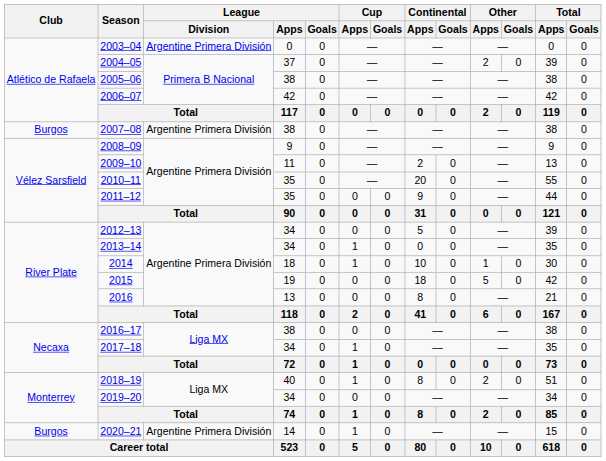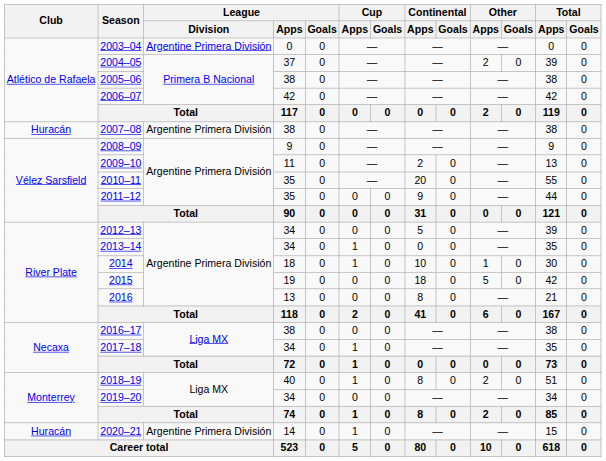 <table class="wikitable" style="text-align:center">
 <tr>
 <th rowspan="2">Club</th>
 <th rowspan="2">Season</th>
 <th colspan="3">League</th>
 <th colspan="2">Cup</th>
 <th colspan="2">Continental</th>
 <th colspan="2">Other</th>
 <th colspan="2">Total</th>
 </tr>
 <tr>
 <th>Division</th>
 <th>Apps</th>
 <th>Goals</th>
 <th>Apps</th>
 <th>Goals</th>
 <th>Apps</th>
 <th>Goals</th>
 <th>Apps</th>
 <th>Goals</th>
 <th>Apps</th>
 <th>Goals</th>
 </tr>
 <tr>
 <td rowspan="5"><a href='#'>Atlético de Rafaela</a></td>
 <td><a href='#'>2003–04</a></td>
 <td><a href='#'>Argentine Primera División</a></td>
 <td>0</td>
 <td>0</td>
 <td colspan="2">—</td>
 <td colspan="2">—</td>
 <td colspan="2">—</td>
 <td>0</td>
 <td>0</td>
 </tr>
 <tr>
 <td><a href='#'>2004–05</a></td>
 <td rowspan="3"><a href='#'>Primera B Nacional</a></td>
 <td>37</td>
 <td>0</td>
 <td colspan="2">—</td>
 <td colspan="2">—</td>
 <td>2</td>
 <td>0</td>
 <td>39</td>
 <td>0</td>
 </tr>
 <tr>
 <td><a href='#'>2005–06</a></td>
 <td>38</td>
 <td>0</td>
 <td colspan="2">—</td>
 <td colspan="2">—</td>
 <td colspan="2">—</td>
 <td>38</td>
 <td>0</td>
 </tr>
 <tr>
 <td><a href='#'>2006–07</a></td>
 <td>42</td>
 <td>0</td>
 <td colspan="2">—</td>
 <td colspan="2">—</td>
 <td colspan="2">—</td>
 <td>42</td>
 <td>0</td>
 </tr>
 <tr>
 <th colspan="2">Total</th>
 <th>117</th>
 <th>0</th>
 <th>0</th>
 <th>0</th>
 <th>0</th>
 <th>0</th>
 <th>2</th>
 <th>0</th>
 <th>119</th>
 <th>0</th>
 </tr>
 <tr>
-<td><a href='#'>Burgos</a></td>
+<td><a href='#'>Huracán</a></td>
 <td><a href='#'>2007–08</a></td>
 <td>Argentine Primera División</td>
 <td>38</td>
 <td>0</td>
 <td colspan="2">—</td>
 <td colspan="2">—</td>
 <td colspan="2">—</td>
 <td>38</td>
 <td>0</td>
 </tr>
 <tr>
 <td rowspan="5"><a href='#'>Vélez Sarsfield</a></td>
 <td><a href='#'>2008–09</a></td>
 <td rowspan="4">Argentine Primera División</td>
 <td>9</td>
 <td>0</td>
 <td colspan="2">—</td>
 <td colspan="2">—</td>
 <td colspan="2">—</td>
 <td>9</td>
 <td>0</td>
 </tr>
 <tr>
 <td><a href='#'>2009–10</a></td>
 <td>11</td>
 <td>0</td>
 <td colspan="2">—</td>
 <td>2</td>
 <td>0</td>
 <td colspan="2">—</td>
 <td>13</td>
 <td>0</td>
 </tr>
 <tr>
 <td><a href='#'>2010–11</a></td>
 <td>35</td>
 <td>0</td>
 <td colspan="2">—</td>
 <td>20</td>
 <td>0</td>
 <td colspan="2">—</td>
 <td>55</td>
 <td>0</td>
 </tr>
 <tr>
 <td><a href='#'>2011–12</a></td>
 <td>35</td>
 <td>0</td>
 <td>0</td>
 <td>0</td>
 <td>9</td>
 <td>0</td>
 <td colspan="2">—</td>
 <td>44</td>
 <td>0</td>
 </tr>
 <tr>
 <th colspan="2">Total</th>
 <th>90</th>
 <th>0</th>
 <th>0</th>
 <th>0</th>
 <th>31</th>
 <th>0</th>
 <th>0</th>
 <th>0</th>
 <th>121</th>
 <th>0</th>
 </tr>
 <tr>
 <td rowspan="6"><a href='#'>River Plate</a></td>
 <td><a href='#'>2012–13</a></td>
 <td rowspan="5">Argentine Primera División</td>
 <td>34</td>
 <td>0</td>
 <td>0</td>
 <td>0</td>
 <td>5</td>
 <td>0</td>
 <td colspan="2">—</td>
 <td>39</td>
 <td>0</td>
 </tr>
 <tr>
 <td><a href='#'>2013–14</a></td>
 <td>34</td>
 <td>0</td>
 <td>1</td>
 <td>0</td>
 <td>0</td>
 <td>0</td>
 <td colspan="2">—</td>
 <td>35</td>
 <td>0</td>
 </tr>
 <tr>
 <td><a href='#'>2014</a></td>
 <td>18</td>
 <td>0</td>
 <td>1</td>
 <td>0</td>
 <td>10</td>
 <td>0</td>
 <td>1</td>
 <td>0</td>
 <td>30</td>
 <td>0</td>
 </tr>
 <tr>
 <td><a href='#'>2015</a></td>
 <td>19</td>
 <td>0</td>
 <td>0</td>
 <td>0</td>
 <td>18</td>
 <td>0</td>
 <td>5</td>
 <td>0</td>
 <td>42</td>
 <td>0</td>
 </tr>
 <tr>
 <td><a href='#'>2016</a></td>
 <td>13</td>
 <td>0</td>
 <td>0</td>
 <td>0</td>
 <td>8</td>
 <td>0</td>
 <td colspan="2">—</td>
 <td>21</td>
 <td>0</td>
 </tr>
 <tr>
 <th colspan="2">Total</th>
 <th>118</th>
 <th>0</th>
 <th>2</th>
 <th>0</th>
 <th>41</th>
 <th>0</th>
 <th>6</th>
 <th>0</th>
 <th>167</th>
 <th>0</th>
 </tr>
 <tr>
 <td rowspan="3"><a href='#'>Necaxa</a></td>
 <td><a href='#'>2016–17</a></td>
 <td rowspan="2"><a href='#'>Liga MX</a></td>
 <td>38</td>
 <td>0</td>
 <td>0</td>
 <td>0</td>
 <td colspan="2">—</td>
 <td colspan="2">—</td>
 <td>38</td>
 <td>0</td>
 </tr>
 <tr>
 <td><a href='#'>2017–18</a></td>
 <td>34</td>
 <td>0</td>
 <td>1</td>
 <td>0</td>
 <td colspan="2">—</td>
 <td colspan="2">—</td>
 <td>35</td>
 <td>0</td>
 </tr>
 <tr>
 <th colspan="2">Total</th>
 <th>72</th>
 <th>0</th>
 <th>1</th>
 <th>0</th>
 <th>0</th>
 <th>0</th>
 <th>0</th>
 <th>0</th>
 <th>73</th>
 <th>0</th>
 </tr>
 <tr>
 <td rowspan="3"><a href='#'>Monterrey</a></td>
 <td><a href='#'>2018–19</a></td>
 <td rowspan="2">Liga MX</td>
 <td>40</td>
 <td>0</td>
 <td>1</td>
 <td>0</td>
 <td>8</td>
 <td>0</td>
 <td>2</td>
 <td>0</td>
 <td>51</td>
 <td>0</td>
 </tr>
 <tr>
 <td><a href='#'>2019–20</a></td>
 <td>34</td>
 <td>0</td>
 <td>0</td>
 <td>0</td>
 <td colspan="2">—</td>
 <td colspan="2">—</td>
 <td>34</td>
 <td>0</td>
 </tr>
 <tr>
 <th colspan="2">Total</th>
 <th>74</th>
 <th>0</th>
 <th>1</th>
 <th>0</th>
 <th>8</th>
 <th>0</th>
 <th>2</th>
 <th>0</th>
 <th>85</th>
 <th>0</th>
 </tr>
 <tr>
-<td><a href='#'>Burgos</a></td>
+<td><a href='#'>Huracán</a></td>
 <td><a href='#'>2020–21</a></td>
 <td>Argentine Primera División</td>
 <td>14</td>
 <td>0</td>
 <td>1</td>
 <td>0</td>
 <td colspan="2">—</td>
 <td colspan="2">—</td>
 <td>15</td>
 <td>0</td>
 </tr>
 <tr>
 <th colspan="3">Career total</th>
 <th>523</th>
 <th>0</th>
 <th>5</th>
 <th>0</th>
 <th>80</th>
 <th>0</th>
 <th>10</th>
 <th>0</th>
 <th>618</th>
 <th>0</th>
 </tr>
 </table>
